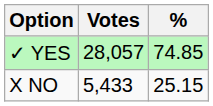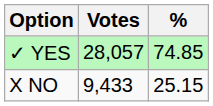 <table class="wikitable">
 <tr>
 <th>Option</th>
 <th>Votes</th>
 <th>%</th>
 </tr>
 <tr>
 <td style=background:#bbf8be>✓ YES</td>
 <td style=background:#bbf8be>28,057</td>
 <td style=background:#bbf8be>74.85</td>
 </tr>
 <tr>
 <td>X NO</td>
-<td>5,433</td>
+<td>9,433</td>
 <td>25.15</td>
 </tr>
 </table>
